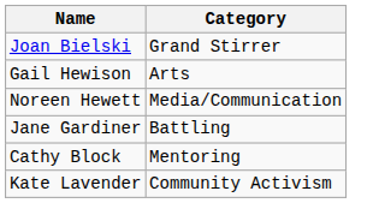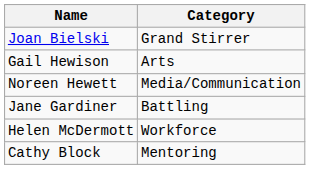 <table class="wikitable">
 <tr>
 <th>Name</th>
 <th>Category</th>
 </tr>
 <tr>
 <td><a href='#'>Joan Bielski</a></td>
 <td>Grand Stirrer</td>
 </tr>
 <tr>
 <td>Gail Hewison</td>
 <td>Arts</td>
 </tr>
 <tr>
 <td>Noreen Hewett</td>
 <td>Media/Communication</td>
 </tr>
 <tr>
 <td>Jane Gardiner</td>
 <td>Battling</td>
 </tr>
 <tr>
+<td>Helen McDermott</td>
+<td>Workforce</td>
+</tr>
+<tr>
 <td>Cathy Block</td>
 <td>Mentoring</td>
 </tr>
-<tr>
-<td>Kate Lavender</td>
-<td>Community Activism</td>
-</tr>
 </table>
